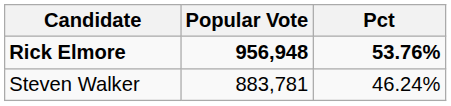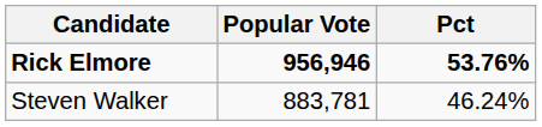 <table class="wikitable">
 <tr>
 <th width=40%>Candidate</th>
 <th width=30%>Popular Vote</th>
 <th width=30%>Pct</th>
 </tr>
 <tr>
 <td><strong>Rick Elmore</strong></td>
-<td align="right"><strong>956,948</strong></td>
+<td align="right"><strong>956,946</strong></td>
 <td align="right"><strong>53.76%</strong></td>
 </tr>
 <tr>
 <td>Steven Walker</td>
 <td align="right">883,781</td>
 <td align="right">46.24%</td>
 </tr>
 </table>
